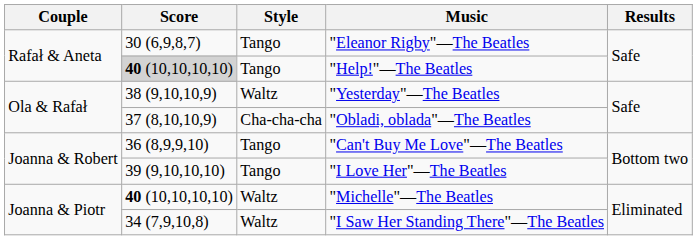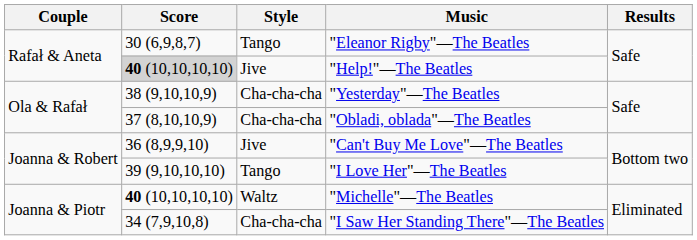 <table class="wikitable">
 <tr>
 <th>Couple</th>
 <th>Score</th>
 <th>Style</th>
 <th>Music</th>
 <th>Results</th>
 </tr>
 <tr>
 <td rowspan=2>Rafał & Aneta</td>
 <td>30 (6,9,8,7)</td>
 <td>Tango</td>
 <td>"<a href='#'>Eleanor Rigby</a>"—<a href='#'>The Beatles</a></td>
 <td rowspan=2>Safe</td>
 </tr>
 <tr>
 <td style="background: lightgrey;"><strong>40</strong> (10,10,10,10)</td>
-<td>Tango</td>
+<td>Jive</td>
 <td>"<a href='#'>Help!</a>"—<a href='#'>The Beatles</a></td>
 </tr>
 <tr>
 <td rowspan=2>Ola & Rafał</td>
 <td>38 (9,10,10,9)</td>
-<td>Waltz</td>
+<td>Cha-cha-cha</td>
 <td>"<a href='#'>Yesterday</a>"—<a href='#'>The Beatles</a></td>
 <td rowspan=2>Safe</td>
 </tr>
 <tr>
 <td>37 (8,10,10,9)</td>
 <td>Cha-cha-cha</td>
 <td>"<a href='#'>Obladi, oblada</a>"—<a href='#'>The Beatles</a></td>
 </tr>
 <tr>
 <td rowspan=2>Joanna & Robert</td>
 <td>36 (8,9,9,10)</td>
-<td>Tango</td>
+<td>Jive</td>
 <td>"<a href='#'>Can't Buy Me Love</a>"—<a href='#'>The Beatles</a></td>
 <td rowspan=2>Bottom two</td>
 </tr>
 <tr>
 <td>39 (9,10,10,10)</td>
 <td>Tango</td>
 <td>"<a href='#'>I Love Her</a>"—<a href='#'>The Beatles</a></td>
 </tr>
 <tr>
 <td rowspan=2>Joanna & Piotr</td>
 <td><strong>40</strong> (10,10,10,10)</td>
 <td>Waltz</td>
 <td>"<a href='#'>Michelle</a>"—<a href='#'>The Beatles</a></td>
 <td rowspan=2>Eliminated</td>
 </tr>
 <tr>
 <td>34 (7,9,10,8)</td>
-<td>Waltz</td>
+<td>Cha-cha-cha</td>
 <td>"<a href='#'>I Saw Her Standing There</a>"—<a href='#'>The Beatles</a></td>
 </tr>
 </table>
